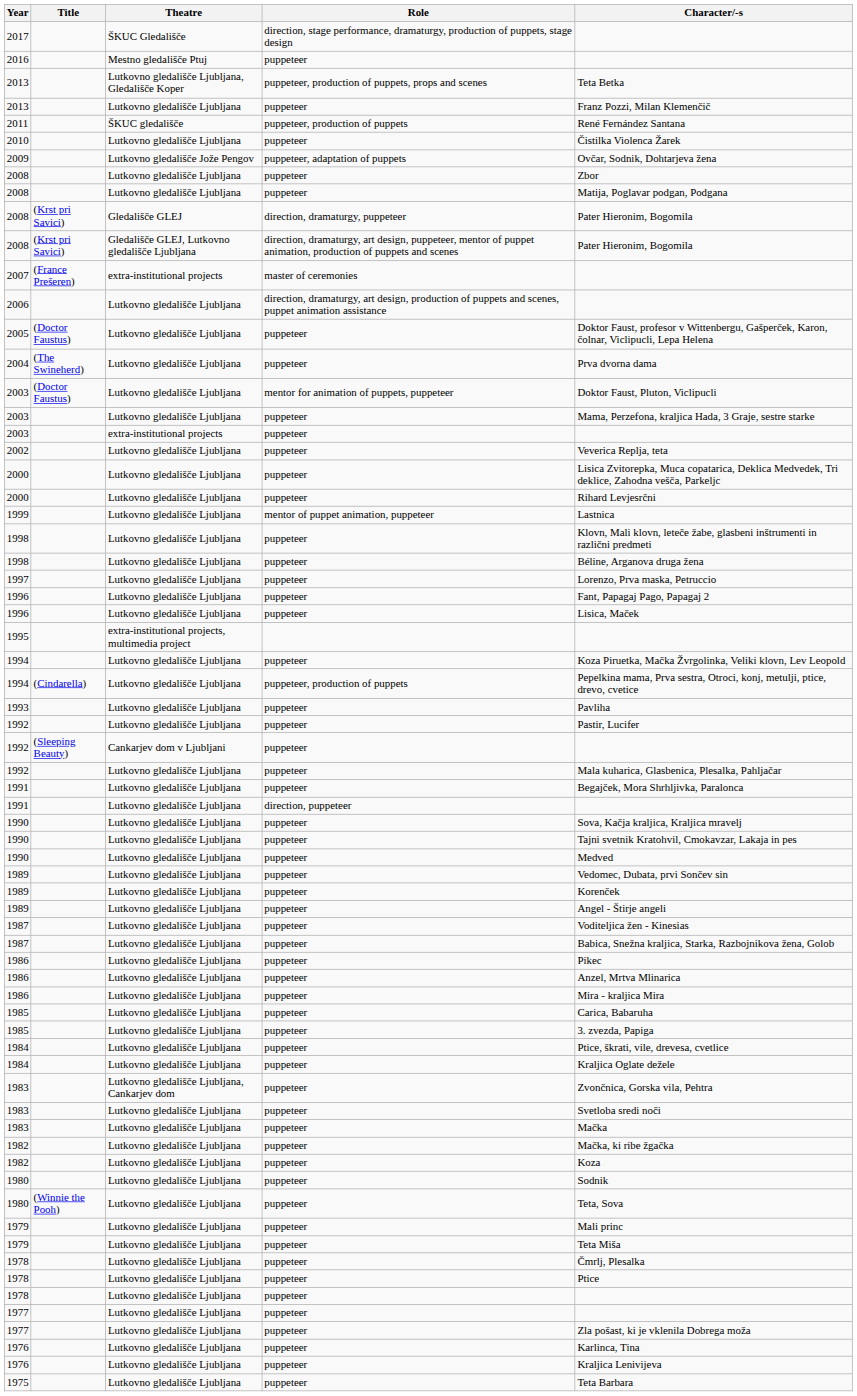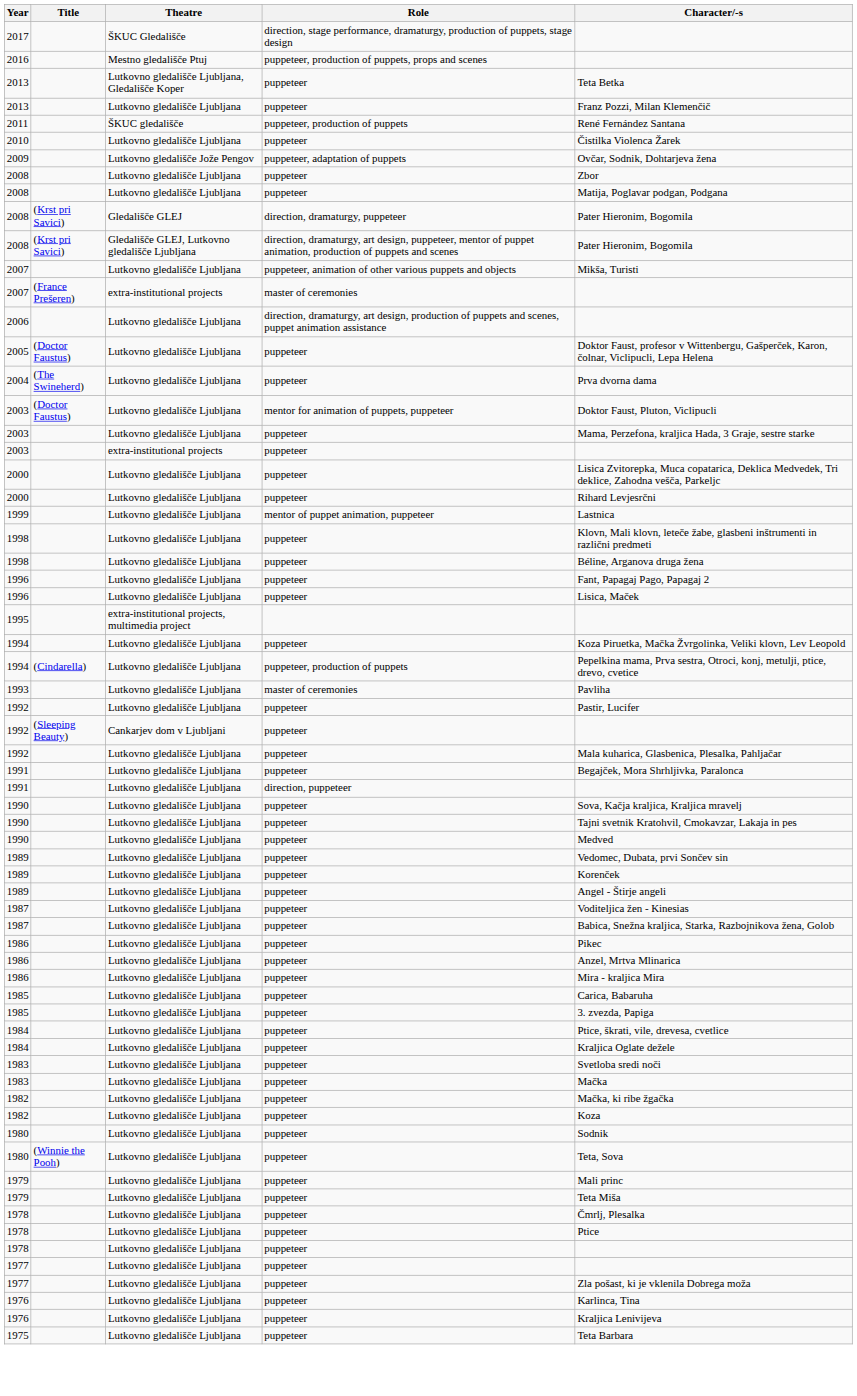 <table class="wikitable sortable mw-collapsible">
 <tr>
 <th>Year</th>
 <th>Title</th>
 <th>Theatre</th>
 <th>Role</th>
 <th>Character/-s</th>
 </tr>
 <tr>
 <td>2017</td>
 <td></td>
 <td>ŠKUC Gledališče</td>
 <td>direction, stage performance, dramaturgy, production of puppets, stage design</td>
 <td></td>
 </tr>
 <tr>
 <td>2016</td>
 <td></td>
 <td>Mestno gledališče Ptuj</td>
-<td>puppeteer</td>
+<td>puppeteer, production of puppets, props and scenes</td>
 <td></td>
 </tr>
 <tr>
 <td>2013</td>
 <td></td>
 <td>Lutkovno gledališče Ljubljana, Gledališče Koper</td>
-<td>puppeteer, production of puppets, props and scenes</td>
+<td>puppeteer</td>
 <td>Teta Betka</td>
 </tr>
 <tr>
 <td>2013</td>
 <td></td>
 <td>Lutkovno gledališče Ljubljana</td>
 <td>puppeteer</td>
 <td>Franz Pozzi, Milan Klemenčič</td>
 </tr>
 <tr>
 <td>2011</td>
 <td></td>
 <td>ŠKUC gledališče</td>
 <td>puppeteer, production of puppets</td>
 <td>René Fernández Santana</td>
 </tr>
 <tr>
 <td>2010</td>
 <td></td>
 <td>Lutkovno gledališče Ljubljana</td>
 <td>puppeteer</td>
 <td>Čistilka Violenca Žarek</td>
 </tr>
 <tr>
 <td>2009</td>
 <td></td>
 <td>Lutkovno gledališče Jože Pengov</td>
 <td>puppeteer, adaptation of puppets</td>
 <td>Ovčar, Sodnik, Dohtarjeva žena</td>
 </tr>
 <tr>
 <td>2008</td>
 <td></td>
 <td>Lutkovno gledališče Ljubljana</td>
 <td>puppeteer</td>
 <td>Zbor</td>
 </tr>
 <tr>
 <td>2008</td>
 <td></td>
 <td>Lutkovno gledališče Ljubljana</td>
 <td>puppeteer</td>
 <td>Matija, Poglavar podgan, Podgana</td>
 </tr>
 <tr>
 <td>2008</td>
 <td> (<a href='#'>Krst pri Savici</a>)</td>
 <td>Gledališče GLEJ</td>
 <td>direction, dramaturgy, puppeteer</td>
 <td>Pater Hieronim, Bogomila</td>
 </tr>
 <tr>
 <td>2008</td>
 <td> (<a href='#'>Krst pri Savici</a>)</td>
 <td>Gledališče GLEJ, Lutkovno gledališče Ljubljana</td>
 <td>direction, dramaturgy, art design, puppeteer, mentor of puppet animation, production of puppets and scenes</td>
 <td>Pater Hieronim, Bogomila</td>
 </tr>
 <tr>
 <td>2007</td>
+<td></td>
+<td>Lutkovno gledališče Ljubljana</td>
+<td>puppeteer, animation of other various puppets and objects</td>
+<td>Mikša, Turisti</td>
+</tr>
+<tr>
+<td>2007</td>
 <td> (<a href='#'>France Prešeren</a>)</td>
 <td>extra-institutional projects</td>
 <td>master of ceremonies</td>
 <td></td>
 </tr>
 <tr>
 <td>2006</td>
 <td></td>
 <td>Lutkovno gledališče Ljubljana</td>
 <td>direction, dramaturgy, art design, production of puppets and scenes, puppet animation assistance</td>
 <td></td>
 </tr>
 <tr>
 <td>2005</td>
 <td> (<a href='#'>Doctor Faustus</a>)</td>
 <td>Lutkovno gledališče Ljubljana</td>
 <td>puppeteer</td>
 <td>Doktor Faust, profesor v Wittenbergu, Gašperček, Karon, čolnar, Viclipucli, Lepa Helena</td>
 </tr>
 <tr>
 <td>2004</td>
 <td> (<a href='#'>The Swineherd</a>)</td>
 <td>Lutkovno gledališče Ljubljana</td>
 <td>puppeteer</td>
 <td>Prva dvorna dama</td>
 </tr>
 <tr>
 <td>2003</td>
 <td> (<a href='#'>Doctor Faustus</a>)</td>
 <td>Lutkovno gledališče Ljubljana</td>
 <td>mentor for animation of puppets, puppeteer</td>
 <td>Doktor Faust, Pluton, Viclipucli</td>
 </tr>
 <tr>
 <td>2003</td>
 <td></td>
 <td>Lutkovno gledališče Ljubljana</td>
 <td>puppeteer</td>
 <td>Mama, Perzefona, kraljica Hada, 3 Graje, sestre starke</td>
 </tr>
 <tr>
 <td>2003</td>
 <td></td>
 <td>extra-institutional projects</td>
 <td>puppeteer</td>
 <td></td>
 </tr>
 <tr>
-<td>2002</td>
-<td></td>
-<td>Lutkovno gledališče Ljubljana</td>
-<td>puppeteer</td>
-<td>Veverica Replja, teta</td>
-</tr>
-<tr>
 <td>2000</td>
 <td></td>
 <td>Lutkovno gledališče Ljubljana</td>
 <td>puppeteer</td>
 <td>Lisica Zvitorepka, Muca copatarica, Deklica Medvedek, Tri deklice, Zahodna vešča, Parkeljc</td>
 </tr>
 <tr>
 <td>2000</td>
 <td></td>
 <td>Lutkovno gledališče Ljubljana</td>
 <td>puppeteer</td>
 <td>Rihard Levjesrčni</td>
 </tr>
 <tr>
 <td>1999</td>
 <td></td>
 <td>Lutkovno gledališče Ljubljana</td>
 <td>mentor of puppet animation, puppeteer</td>
 <td>Lastnica</td>
 </tr>
 <tr>
 <td>1998</td>
 <td></td>
 <td>Lutkovno gledališče Ljubljana</td>
 <td>puppeteer</td>
 <td>Klovn, Mali klovn, leteče žabe, glasbeni inštrumenti in različni predmeti</td>
 </tr>
 <tr>
 <td>1998</td>
 <td></td>
 <td>Lutkovno gledališče Ljubljana</td>
 <td>puppeteer</td>
 <td>Béline, Arganova druga žena</td>
-</tr>
-<tr>
-<td>1997</td>
-<td></td>
-<td>Lutkovno gledališče Ljubljana</td>
-<td>puppeteer</td>
-<td>Lorenzo, Prva maska, Petruccio</td>
 </tr>
 <tr>
 <td>1996</td>
 <td></td>
 <td>Lutkovno gledališče Ljubljana</td>
 <td>puppeteer</td>
 <td>Fant, Papagaj Pago, Papagaj 2</td>
 </tr>
 <tr>
 <td>1996</td>
 <td></td>
 <td>Lutkovno gledališče Ljubljana</td>
 <td>puppeteer</td>
 <td>Lisica, Maček</td>
 </tr>
 <tr>
 <td>1995</td>
 <td></td>
 <td>extra-institutional projects, multimedia project</td>
 <td></td>
 <td></td>
 </tr>
 <tr>
 <td>1994</td>
 <td></td>
 <td>Lutkovno gledališče Ljubljana</td>
 <td>puppeteer</td>
 <td>Koza Piruetka, Mačka Žvrgolinka, Veliki klovn, Lev Leopold</td>
 </tr>
 <tr>
 <td>1994</td>
 <td> (<a href='#'>Cindarella</a>)</td>
 <td>Lutkovno gledališče Ljubljana</td>
 <td>puppeteer, production of puppets</td>
 <td>Pepelkina mama, Prva sestra, Otroci, konj, metulji, ptice, drevo, cvetice</td>
 </tr>
 <tr>
 <td>1993</td>
 <td></td>
 <td>Lutkovno gledališče Ljubljana</td>
-<td>puppeteer</td>
+<td>master of ceremonies</td>
 <td>Pavliha</td>
 </tr>
 <tr>
 <td>1992</td>
 <td></td>
 <td>Lutkovno gledališče Ljubljana</td>
 <td>puppeteer</td>
 <td>Pastir, Lucifer</td>
 </tr>
 <tr>
 <td>1992</td>
 <td> (<a href='#'>Sleeping Beauty</a>)</td>
 <td>Cankarjev dom v Ljubljani</td>
 <td>puppeteer</td>
 <td></td>
 </tr>
 <tr>
 <td>1992</td>
 <td></td>
 <td>Lutkovno gledališče Ljubljana</td>
 <td>puppeteer</td>
 <td>Mala kuharica, Glasbenica, Plesalka, Pahljačar</td>
 </tr>
 <tr>
 <td>1991</td>
 <td></td>
 <td>Lutkovno gledališče Ljubljana</td>
 <td>puppeteer</td>
 <td>Begajček, Mora Shrhljivka, Paralonca</td>
 </tr>
 <tr>
 <td>1991</td>
 <td></td>
 <td>Lutkovno gledališče Ljubljana</td>
 <td>direction, puppeteer</td>
 <td></td>
 </tr>
 <tr>
 <td>1990</td>
 <td></td>
 <td>Lutkovno gledališče Ljubljana</td>
 <td>puppeteer</td>
 <td>Sova, Kačja kraljica, Kraljica mravelj</td>
 </tr>
 <tr>
 <td>1990</td>
 <td></td>
 <td>Lutkovno gledališče Ljubljana</td>
 <td>puppeteer</td>
 <td>Tajni svetnik Kratohvil, Cmokavzar, Lakaja in pes</td>
 </tr>
 <tr>
 <td>1990</td>
 <td></td>
 <td>Lutkovno gledališče Ljubljana</td>
 <td>puppeteer</td>
 <td>Medved</td>
 </tr>
 <tr>
 <td>1989</td>
 <td></td>
 <td>Lutkovno gledališče Ljubljana</td>
 <td>puppeteer</td>
 <td>Vedomec, Dubata, prvi Sončev sin</td>
 </tr>
 <tr>
 <td>1989</td>
 <td></td>
 <td>Lutkovno gledališče Ljubljana</td>
 <td>puppeteer</td>
 <td>Korenček</td>
 </tr>
 <tr>
 <td>1989</td>
 <td></td>
 <td>Lutkovno gledališče Ljubljana</td>
 <td>puppeteer</td>
 <td>Angel - Štirje angeli</td>
 </tr>
 <tr>
 <td>1987</td>
 <td></td>
 <td>Lutkovno gledališče Ljubljana</td>
 <td>puppeteer</td>
 <td>Voditeljica žen - Kinesias</td>
 </tr>
 <tr>
 <td>1987</td>
 <td></td>
 <td>Lutkovno gledališče Ljubljana</td>
 <td>puppeteer</td>
 <td>Babica, Snežna kraljica, Starka, Razbojnikova žena, Golob</td>
 </tr>
 <tr>
 <td>1986</td>
 <td></td>
 <td>Lutkovno gledališče Ljubljana</td>
 <td>puppeteer</td>
 <td>Pikec</td>
 </tr>
 <tr>
 <td>1986</td>
 <td></td>
 <td>Lutkovno gledališče Ljubljana</td>
 <td>puppeteer</td>
 <td>Anzel, Mrtva Mlinarica</td>
 </tr>
 <tr>
 <td>1986</td>
 <td></td>
 <td>Lutkovno gledališče Ljubljana</td>
 <td>puppeteer</td>
 <td>Mira - kraljica Mira</td>
 </tr>
 <tr>
 <td>1985</td>
 <td></td>
 <td>Lutkovno gledališče Ljubljana</td>
 <td>puppeteer</td>
 <td>Carica, Babaruha</td>
 </tr>
 <tr>
 <td>1985</td>
 <td></td>
 <td>Lutkovno gledališče Ljubljana</td>
 <td>puppeteer</td>
 <td>3. zvezda, Papiga</td>
 </tr>
 <tr>
 <td>1984</td>
 <td></td>
 <td>Lutkovno gledališče Ljubljana</td>
 <td>puppeteer</td>
 <td>Ptice, škrati, vile, drevesa, cvetlice</td>
 </tr>
 <tr>
 <td>1984</td>
 <td></td>
 <td>Lutkovno gledališče Ljubljana</td>
 <td>puppeteer</td>
 <td>Kraljica Oglate dežele</td>
 </tr>
 <tr>
 <td>1983</td>
 <td></td>
-<td>Lutkovno gledališče Ljubljana, Cankarjev dom</td>
-<td>puppeteer</td>
-<td>Zvončnica, Gorska vila, Pehtra</td>
-</tr>
-<tr>
-<td>1983</td>
-<td></td>
 <td>Lutkovno gledališče Ljubljana</td>
 <td>puppeteer</td>
 <td>Svetloba sredi noči</td>
 </tr>
 <tr>
 <td>1983</td>
 <td></td>
 <td>Lutkovno gledališče Ljubljana</td>
 <td>puppeteer</td>
 <td>Mačka</td>
 </tr>
 <tr>
 <td>1982</td>
 <td></td>
 <td>Lutkovno gledališče Ljubljana</td>
 <td>puppeteer</td>
 <td>Mačka, ki ribe žgačka</td>
 </tr>
 <tr>
 <td>1982</td>
 <td></td>
 <td>Lutkovno gledališče Ljubljana</td>
 <td>puppeteer</td>
 <td>Koza</td>
 </tr>
 <tr>
 <td>1980</td>
 <td></td>
 <td>Lutkovno gledališče Ljubljana</td>
 <td>puppeteer</td>
 <td>Sodnik</td>
 </tr>
 <tr>
 <td>1980</td>
 <td> (<a href='#'>Winnie the Pooh</a>)</td>
 <td>Lutkovno gledališče Ljubljana</td>
 <td>puppeteer</td>
 <td>Teta, Sova</td>
 </tr>
 <tr>
 <td>1979</td>
 <td></td>
 <td>Lutkovno gledališče Ljubljana</td>
 <td>puppeteer</td>
 <td>Mali princ</td>
 </tr>
 <tr>
 <td>1979</td>
 <td></td>
 <td>Lutkovno gledališče Ljubljana</td>
 <td>puppeteer</td>
 <td>Teta Miša</td>
 </tr>
 <tr>
 <td>1978</td>
 <td></td>
 <td>Lutkovno gledališče Ljubljana</td>
 <td>puppeteer</td>
 <td>Čmrlj, Plesalka</td>
 </tr>
 <tr>
 <td>1978</td>
 <td></td>
 <td>Lutkovno gledališče Ljubljana</td>
 <td>puppeteer</td>
 <td>Ptice</td>
 </tr>
 <tr>
 <td>1978</td>
 <td></td>
 <td>Lutkovno gledališče Ljubljana</td>
 <td>puppeteer</td>
 <td></td>
 </tr>
 <tr>
 <td>1977</td>
 <td></td>
 <td>Lutkovno gledališče Ljubljana</td>
 <td>puppeteer</td>
 <td></td>
 </tr>
 <tr>
 <td>1977</td>
 <td></td>
 <td>Lutkovno gledališče Ljubljana</td>
 <td>puppeteer</td>
 <td>Zla pošast, ki je vklenila Dobrega moža</td>
 </tr>
 <tr>
 <td>1976</td>
 <td></td>
 <td>Lutkovno gledališče Ljubljana</td>
 <td>puppeteer</td>
 <td>Karlinca, Tina</td>
 </tr>
 <tr>
 <td>1976</td>
 <td></td>
 <td>Lutkovno gledališče Ljubljana</td>
 <td>puppeteer</td>
 <td>Kraljica Lenivijeva</td>
 </tr>
 <tr>
 <td>1975</td>
 <td></td>
 <td>Lutkovno gledališče Ljubljana</td>
 <td>puppeteer</td>
 <td>Teta Barbara</td>
 </tr>
 </table>
